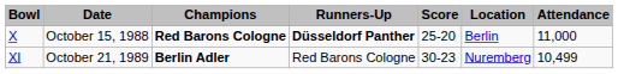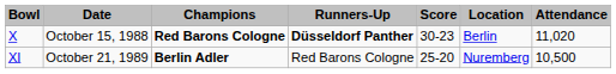 <table class="wikitable">
 <tr align="center" bgcolor="silver">
 <td><strong>Bowl</strong></td>
 <td><strong>Date</strong></td>
 <td><strong>Champions</strong></td>
 <td><strong>Runners-Up</strong></td>
 <td><strong>Score</strong></td>
 <td><strong>Location</strong></td>
 <td><strong>Attendance</strong></td>
 </tr>
 <tr>
 <td><a href='#'>X</a></td>
 <td>October 15, 1988</td>
 <td><strong>Red Barons Cologne</strong></td>
 <td><strong>Düsseldorf Panther</strong></td>
-<td>25-20</td>
+<td>30-23</td>
 <td><a href='#'>Berlin</a></td>
-<td>11,000</td>
+<td>11,020</td>
 </tr>
 <tr>
 <td><a href='#'>XI</a></td>
 <td>October 21, 1989</td>
 <td><strong>Berlin Adler</strong></td>
 <td>Red Barons Cologne</td>
-<td>30-23</td>
+<td>25-20</td>
 <td><a href='#'>Nuremberg</a></td>
-<td>10,499</td>
+<td>10,500</td>
 </tr>
 </table>
